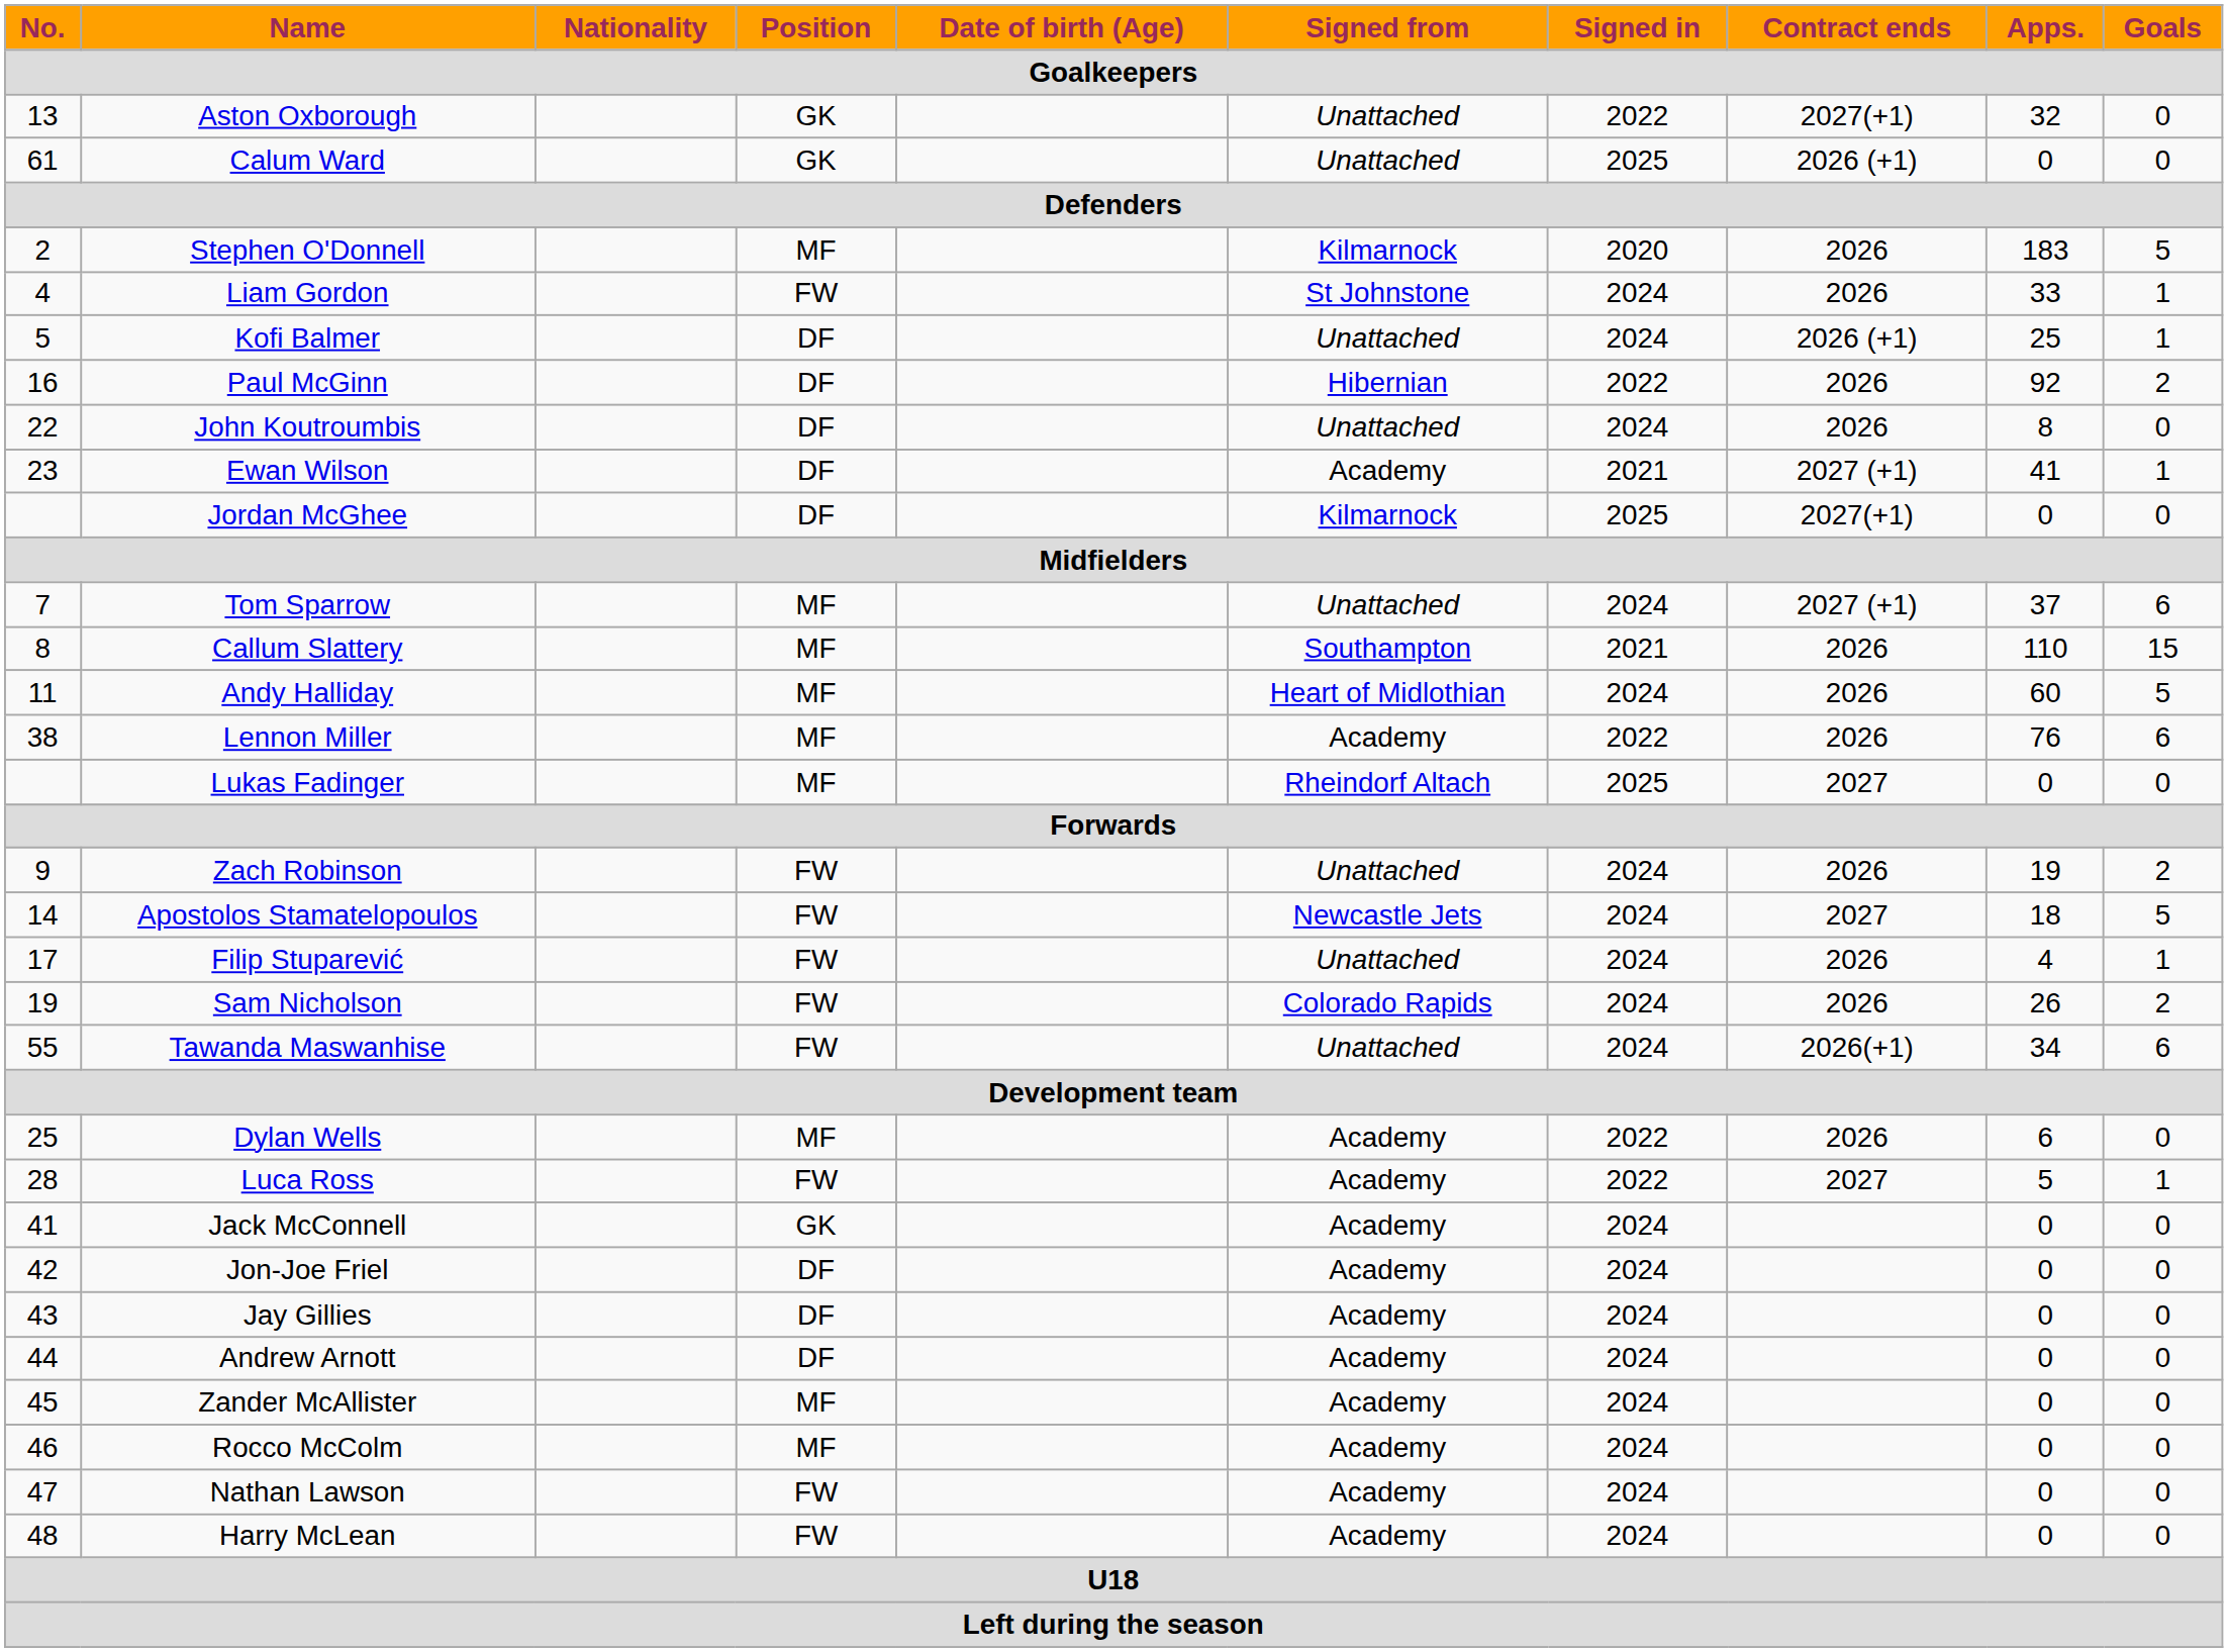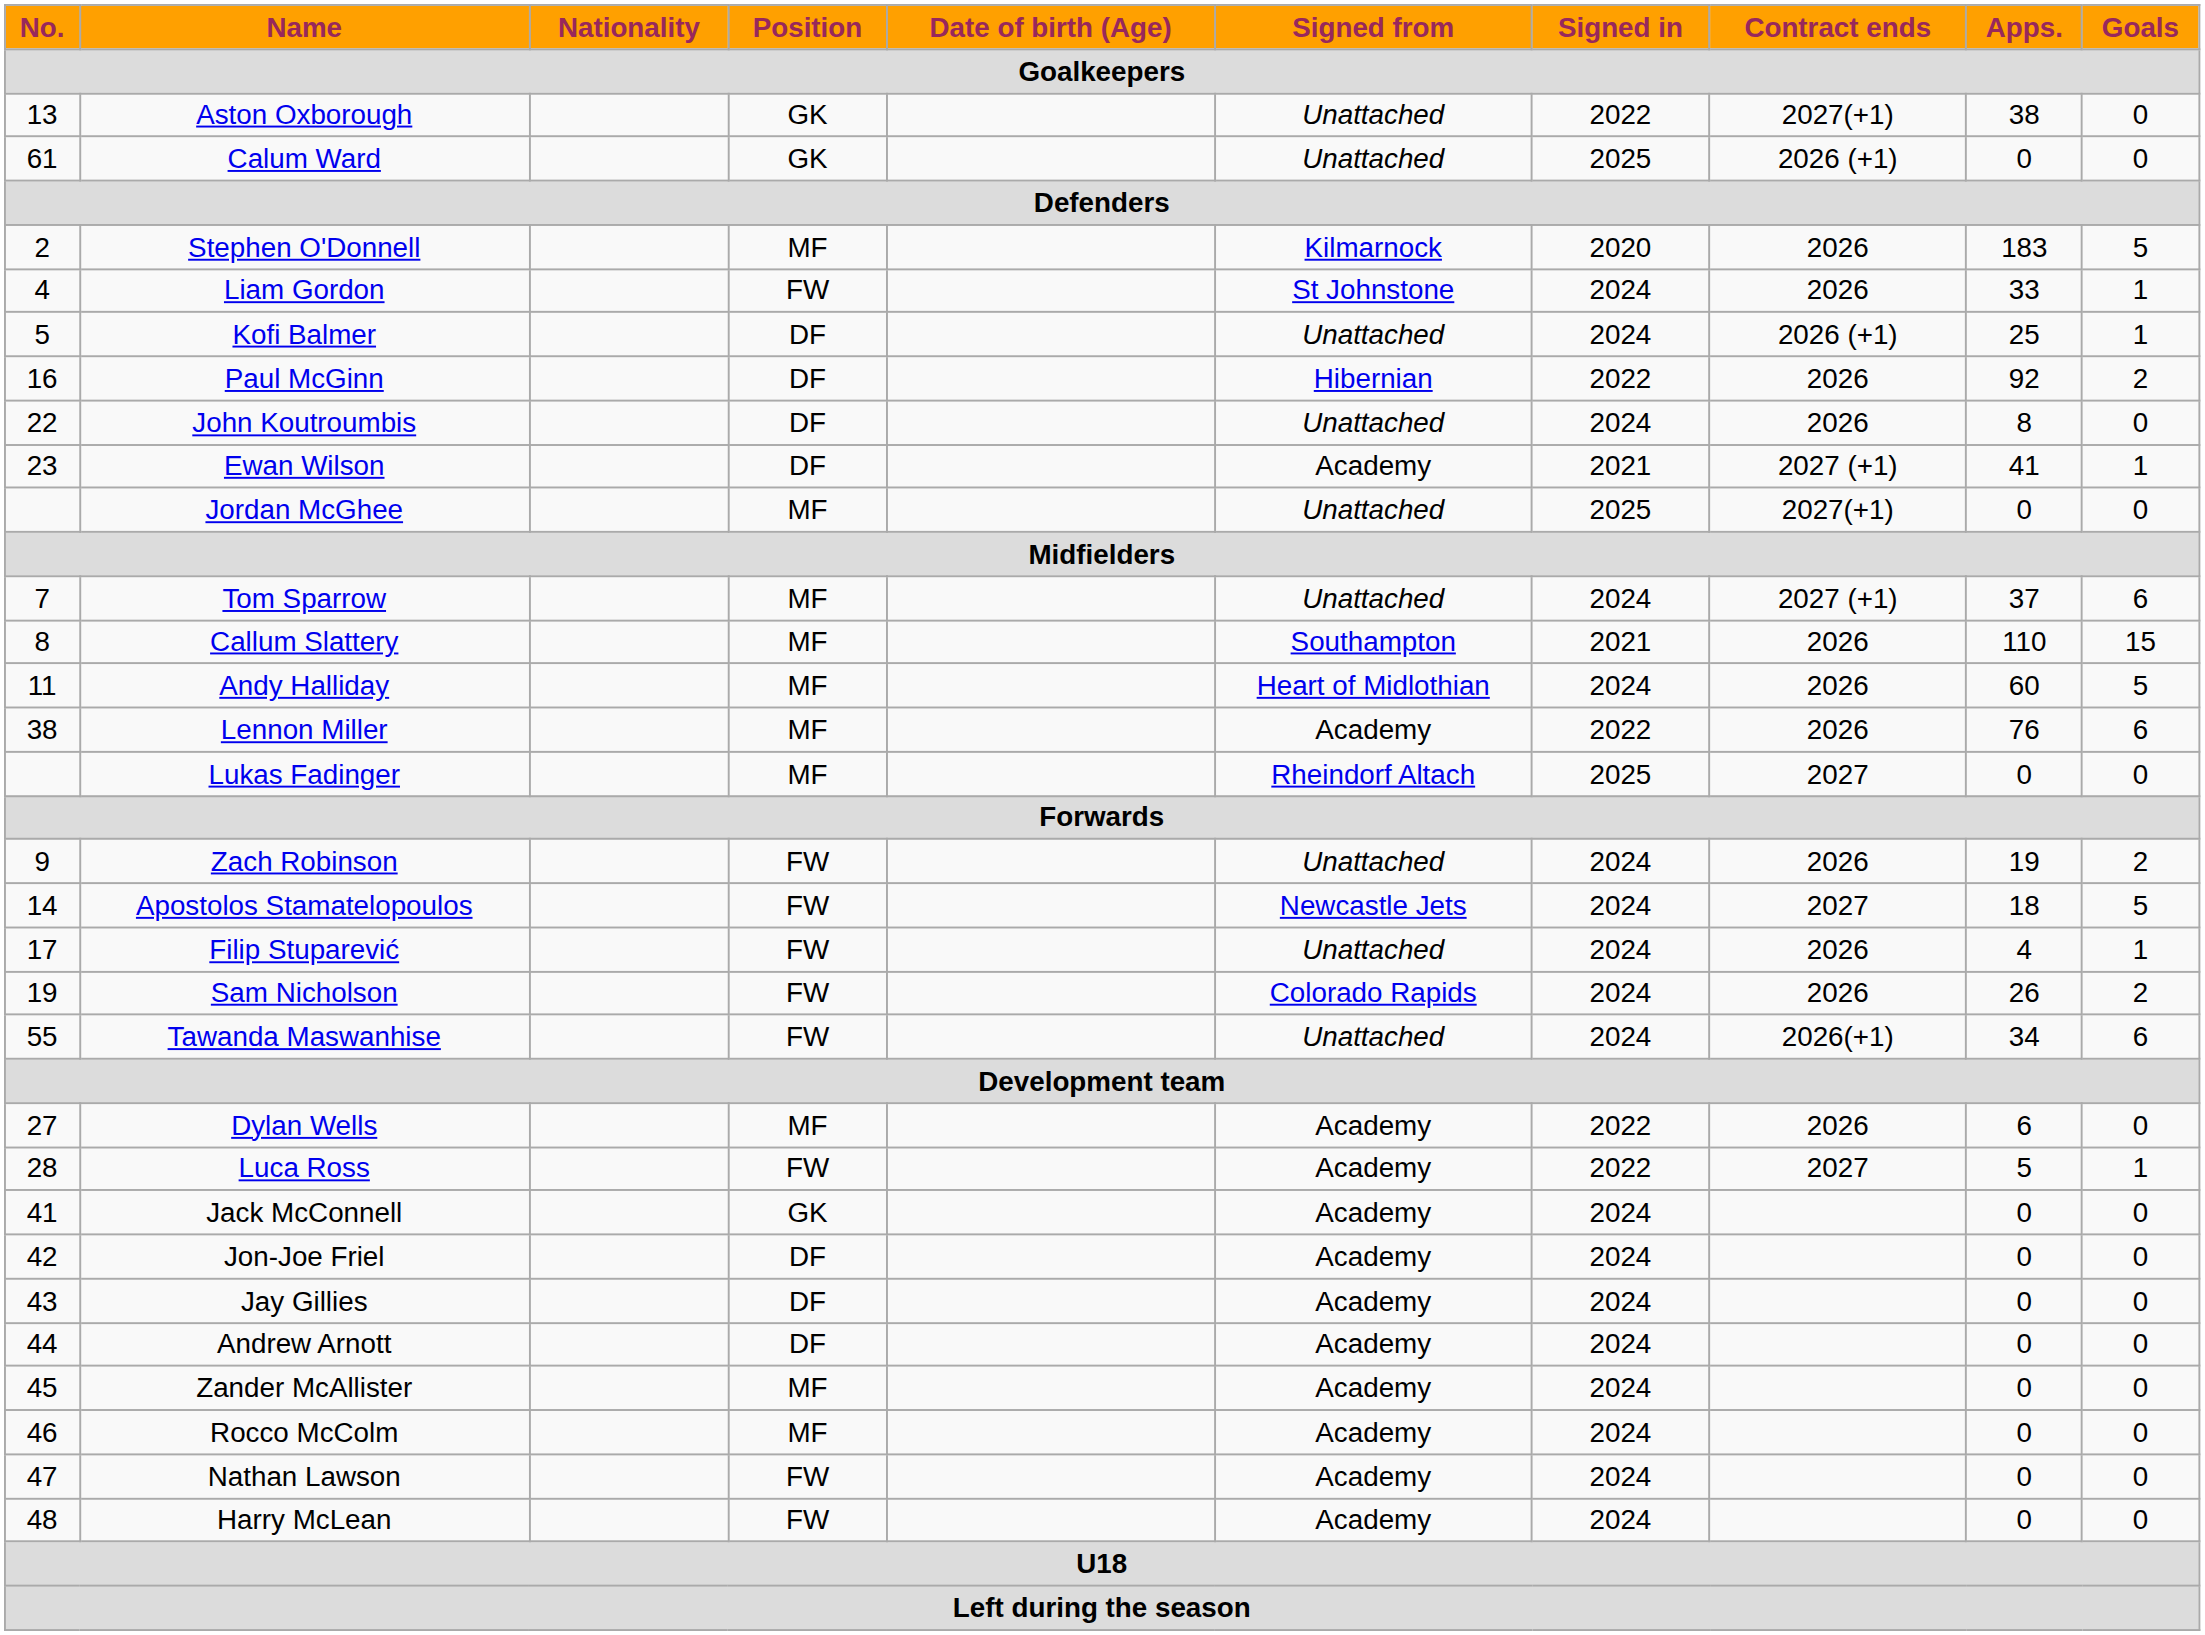 <table class="wikitable"  style="text-align:center; font-size:90%; width:90%;">
 <tr>
 <th style="background:#ffa000; color:#98285c; text-align:center;">No.</th>
 <th style="background:#ffa000; color:#98285c; text-align:center;">Name</th>
 <th style="background:#ffa000; color:#98285c; text-align:center;">Nationality</th>
 <th style="background:#ffa000; color:#98285c; text-align:center;">Position</th>
 <th style="background:#ffa000; color:#98285c; text-align:center;">Date of birth (Age)</th>
 <th style="background:#ffa000; color:#98285c; text-align:center;">Signed from</th>
 <th style="background:#ffa000; color:#98285c; text-align:center;">Signed in</th>
 <th style="background:#ffa000; color:#98285c; text-align:center;">Contract ends</th>
 <th style="background:#ffa000; color:#98285c; text-align:center;">Apps.</th>
 <th style="background:#ffa000; color:#98285c; text-align:center;">Goals</th>
 </tr>
 <tr>
 <th colspan="11"  style="background:#dcdcdc; text-align:center;">Goalkeepers</th>
 </tr>
 <tr>
 <td>13</td>
 <td><a href='#'>Aston Oxborough</a></td>
 <td></td>
 <td>GK</td>
 <td></td>
 <td><em>Unattached</em></td>
 <td>2022</td>
 <td>2027(+1)</td>
-<td>32</td>
+<td>38</td>
 <td>0</td>
 </tr>
 <tr>
 <td>61</td>
 <td><a href='#'>Calum Ward</a></td>
 <td></td>
 <td>GK</td>
 <td></td>
 <td><em>Unattached</em></td>
 <td>2025</td>
 <td>2026 (+1)</td>
 <td>0</td>
 <td>0</td>
 </tr>
 <tr>
 <th colspan="11"  style="background:#dcdcdc; text-align:center;">Defenders</th>
 </tr>
 <tr>
 <td>2</td>
 <td><a href='#'>Stephen O'Donnell</a></td>
 <td></td>
 <td>MF</td>
 <td></td>
 <td><a href='#'>Kilmarnock</a></td>
 <td>2020</td>
 <td>2026</td>
 <td>183</td>
 <td>5</td>
 </tr>
 <tr>
 <td>4</td>
 <td><a href='#'>Liam Gordon</a></td>
 <td></td>
 <td>FW</td>
 <td></td>
 <td><a href='#'>St Johnstone</a></td>
 <td>2024</td>
 <td>2026</td>
 <td>33</td>
 <td>1</td>
 </tr>
 <tr>
 <td>5</td>
 <td><a href='#'>Kofi Balmer</a></td>
 <td></td>
 <td>DF</td>
 <td></td>
 <td><em>Unattached</em></td>
 <td>2024</td>
 <td>2026 (+1)</td>
 <td>25</td>
 <td>1</td>
 </tr>
 <tr>
 <td>16</td>
 <td><a href='#'>Paul McGinn</a></td>
 <td></td>
 <td>DF</td>
 <td></td>
 <td><a href='#'>Hibernian</a></td>
 <td>2022</td>
 <td>2026</td>
 <td>92</td>
 <td>2</td>
 </tr>
 <tr>
 <td>22</td>
 <td><a href='#'>John Koutroumbis</a></td>
 <td></td>
 <td>DF</td>
 <td></td>
 <td><em>Unattached</em></td>
 <td>2024</td>
 <td>2026</td>
 <td>8</td>
 <td>0</td>
 </tr>
 <tr>
 <td>23</td>
 <td><a href='#'>Ewan Wilson</a></td>
 <td></td>
 <td>DF</td>
 <td></td>
 <td>Academy</td>
 <td>2021</td>
 <td>2027 (+1)</td>
 <td>41</td>
 <td>1</td>
 </tr>
 <tr>
 <td></td>
 <td><a href='#'>Jordan McGhee</a></td>
 <td></td>
-<td>DF</td>
+<td>MF</td>
 <td></td>
-<td><a href='#'>Kilmarnock</a></td>
+<td><em>Unattached</em></td>
 <td>2025</td>
 <td>2027(+1)</td>
 <td>0</td>
 <td>0</td>
 </tr>
 <tr>
 <th colspan="11"  style="background:#dcdcdc; text-align:center;">Midfielders</th>
 </tr>
 <tr>
 <td>7</td>
 <td><a href='#'>Tom Sparrow</a></td>
 <td></td>
 <td>MF</td>
 <td></td>
 <td><em>Unattached</em></td>
 <td>2024</td>
 <td>2027 (+1)</td>
 <td>37</td>
 <td>6</td>
 </tr>
 <tr>
 <td>8</td>
 <td><a href='#'>Callum Slattery</a></td>
 <td></td>
 <td>MF</td>
 <td></td>
 <td><a href='#'>Southampton</a></td>
 <td>2021</td>
 <td>2026</td>
 <td>110</td>
 <td>15</td>
 </tr>
 <tr>
 <td>11</td>
 <td><a href='#'>Andy Halliday</a></td>
 <td></td>
 <td>MF</td>
 <td></td>
 <td><a href='#'>Heart of Midlothian</a></td>
 <td>2024</td>
 <td>2026</td>
 <td>60</td>
 <td>5</td>
 </tr>
 <tr>
 <td>38</td>
 <td><a href='#'>Lennon Miller</a></td>
 <td></td>
 <td>MF</td>
 <td></td>
 <td>Academy</td>
 <td>2022</td>
 <td>2026</td>
 <td>76</td>
 <td>6</td>
 </tr>
 <tr>
 <td></td>
 <td><a href='#'>Lukas Fadinger</a></td>
 <td></td>
 <td>MF</td>
 <td></td>
 <td><a href='#'>Rheindorf Altach</a></td>
 <td>2025</td>
 <td>2027</td>
 <td>0</td>
 <td>0</td>
 </tr>
 <tr>
 <th colspan="11"  style="background:#dcdcdc; text-align:center;">Forwards</th>
 </tr>
 <tr>
 <td>9</td>
 <td><a href='#'>Zach Robinson</a></td>
 <td></td>
 <td>FW</td>
 <td></td>
 <td><em>Unattached</em></td>
 <td>2024</td>
 <td>2026</td>
 <td>19</td>
 <td>2</td>
 </tr>
 <tr>
 <td>14</td>
 <td><a href='#'>Apostolos Stamatelopoulos</a></td>
 <td></td>
 <td>FW</td>
 <td></td>
 <td><a href='#'>Newcastle Jets</a></td>
 <td>2024</td>
 <td>2027</td>
 <td>18</td>
 <td>5</td>
 </tr>
 <tr>
 <td>17</td>
 <td><a href='#'>Filip Stuparević</a></td>
 <td></td>
 <td>FW</td>
 <td></td>
 <td><em>Unattached</em></td>
 <td>2024</td>
 <td>2026</td>
 <td>4</td>
 <td>1</td>
 </tr>
 <tr>
 <td>19</td>
 <td><a href='#'>Sam Nicholson</a></td>
 <td></td>
 <td>FW</td>
 <td></td>
 <td><a href='#'>Colorado Rapids</a></td>
 <td>2024</td>
 <td>2026</td>
 <td>26</td>
 <td>2</td>
 </tr>
 <tr>
 <td>55</td>
 <td><a href='#'>Tawanda Maswanhise</a></td>
 <td></td>
 <td>FW</td>
 <td></td>
 <td><em>Unattached</em></td>
 <td>2024</td>
 <td>2026(+1)</td>
 <td>34</td>
 <td>6</td>
 </tr>
 <tr>
 <th colspan="11"  style="background:#dcdcdc; text-align:center;">Development team</th>
 </tr>
 <tr>
-<td>25</td>
+<td>27</td>
 <td><a href='#'>Dylan Wells</a></td>
 <td></td>
 <td>MF</td>
 <td></td>
 <td>Academy</td>
 <td>2022</td>
 <td>2026</td>
 <td>6</td>
 <td>0</td>
 </tr>
 <tr>
 <td>28</td>
 <td><a href='#'>Luca Ross</a></td>
 <td></td>
 <td>FW</td>
 <td></td>
 <td>Academy</td>
 <td>2022</td>
 <td>2027</td>
 <td>5</td>
 <td>1</td>
 </tr>
 <tr>
 <td>41</td>
 <td>Jack McConnell</td>
 <td></td>
 <td>GK</td>
 <td></td>
 <td>Academy</td>
 <td>2024</td>
 <td></td>
 <td>0</td>
 <td>0</td>
 </tr>
 <tr>
 <td>42</td>
 <td>Jon-Joe Friel</td>
 <td></td>
 <td>DF</td>
 <td></td>
 <td>Academy</td>
 <td>2024</td>
 <td></td>
 <td>0</td>
 <td>0</td>
 </tr>
 <tr>
 <td>43</td>
 <td>Jay Gillies</td>
 <td></td>
 <td>DF</td>
 <td></td>
 <td>Academy</td>
 <td>2024</td>
 <td></td>
 <td>0</td>
 <td>0</td>
 </tr>
 <tr>
 <td>44</td>
 <td>Andrew Arnott</td>
 <td></td>
 <td>DF</td>
 <td></td>
 <td>Academy</td>
 <td>2024</td>
 <td></td>
 <td>0</td>
 <td>0</td>
 </tr>
 <tr>
 <td>45</td>
 <td>Zander McAllister</td>
 <td></td>
 <td>MF</td>
 <td></td>
 <td>Academy</td>
 <td>2024</td>
 <td></td>
 <td>0</td>
 <td>0</td>
 </tr>
 <tr>
 <td>46</td>
 <td>Rocco McColm</td>
 <td></td>
 <td>MF</td>
 <td></td>
 <td>Academy</td>
 <td>2024</td>
 <td></td>
 <td>0</td>
 <td>0</td>
 </tr>
 <tr>
 <td>47</td>
 <td>Nathan Lawson</td>
 <td></td>
 <td>FW</td>
 <td></td>
 <td>Academy</td>
 <td>2024</td>
 <td></td>
 <td>0</td>
 <td>0</td>
 </tr>
 <tr>
 <td>48</td>
 <td>Harry McLean</td>
 <td></td>
 <td>FW</td>
 <td></td>
 <td>Academy</td>
 <td>2024</td>
 <td></td>
 <td>0</td>
 <td>0</td>
 </tr>
 <tr>
 <th colspan="11"  style="background:#dcdcdc; text-align:center;">U18</th>
 </tr>
 <tr>
 <th colspan="11"  style="background:#dcdcdc; text-align:center;">Left during the season</th>
 </tr>
 </table>
